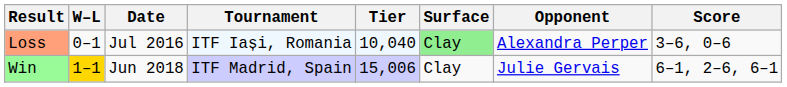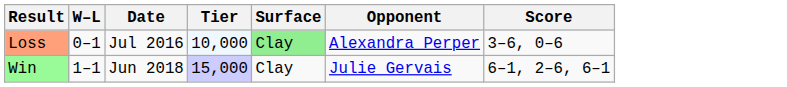 <table class="sortable wikitable">
 <tr>
 <th>Result</th>
 <th class="unsortable">W–L</th>
 <th>Date</th>
-<th>Tournament</th>
 <th>Tier</th>
 <th>Surface</th>
 <th>Opponent</th>
 <th class="unsortable">Score</th>
 </tr>
 <tr>
 <td style="background:#ffa07a;">Loss</td>
 <td>0–1</td>
 <td>Jul 2016</td>
-<td style="background:#f0f8ff;">ITF Iași, Romania</td>
-<td style="background:#f0f8ff;">10,040</td>
+<td style="background:#f0f8ff;">10,000</td>
 <td style="background: lightgreen;">Clay</td>
 <td> <a href='#'>Alexandra Perper</a></td>
 <td>3–6, 0–6</td>
 </tr>
 <tr>
 <td style="background:#98fb98;">Win</td>
-<td style="background: gold;">1–1</td>
+<td>1–1</td>
 <td>Jun 2018</td>
-<td style="background:#ccccff;">ITF Madrid, Spain</td>
-<td style="background:#ccccff;">15,006</td>
+<td style="background:#ccccff;">15,000</td>
 <td>Clay</td>
 <td> <a href='#'>Julie Gervais</a></td>
 <td>6–1, 2–6, 6–1</td>
 </tr>
 </table>
